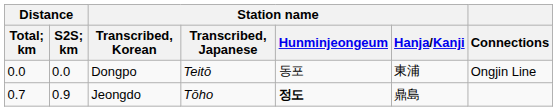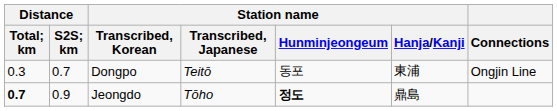 <table class="wikitable" style="font-size:90%;">
 <tr>
 <th colspan="2">Distance</th>
 <th colspan="4">Station name</th>
 <th colspan="3"></th>
 </tr>
 <tr>
 <th>Total; km</th>
 <th>S2S; km</th>
 <th>Transcribed, Korean</th>
 <th>Transcribed, Japanese</th>
 <th><a href='#'>Hunminjeongeum</a></th>
 <th><a href='#'>Hanja</a>/<a href='#'>Kanji</a></th>
 <th>Connections</th>
 </tr>
 <tr>
-<td>0.0</td>
-<td>0.0</td>
+<td>0.3</td>
+<td>0.7</td>
 <td>Dongpo</td>
 <td><em>Teitō</em></td>
 <td>동포</td>
 <td>東浦</td>
 <td>Ongjin Line</td>
 </tr>
 <tr>
-<td>0.7</td>
+<td><strong>0.7</strong></td>
 <td>0.9</td>
 <td>Jeongdo</td>
 <td><em>Tōho</em></td>
 <td><strong>정도</strong></td>
 <td>鼎島</td>
 <td></td>
 </tr>
 </table>
